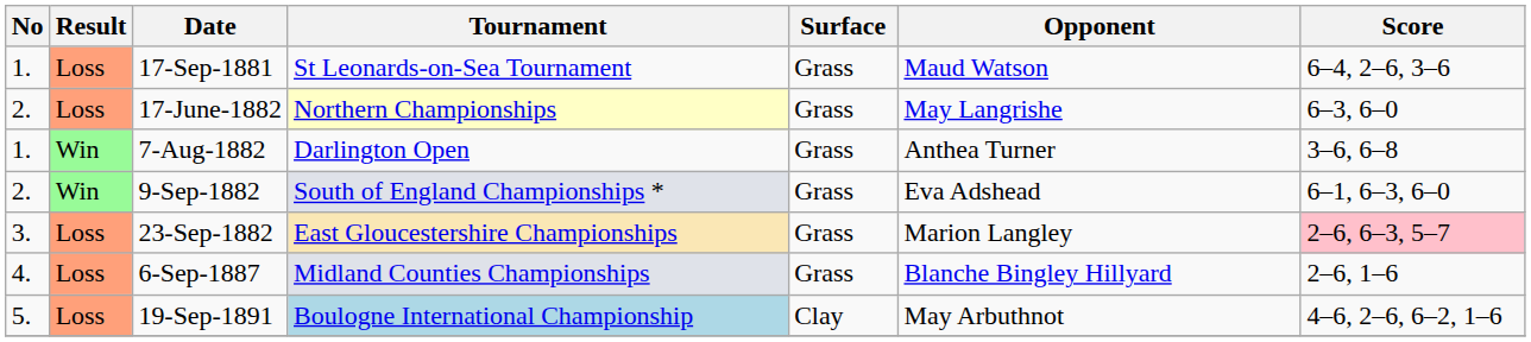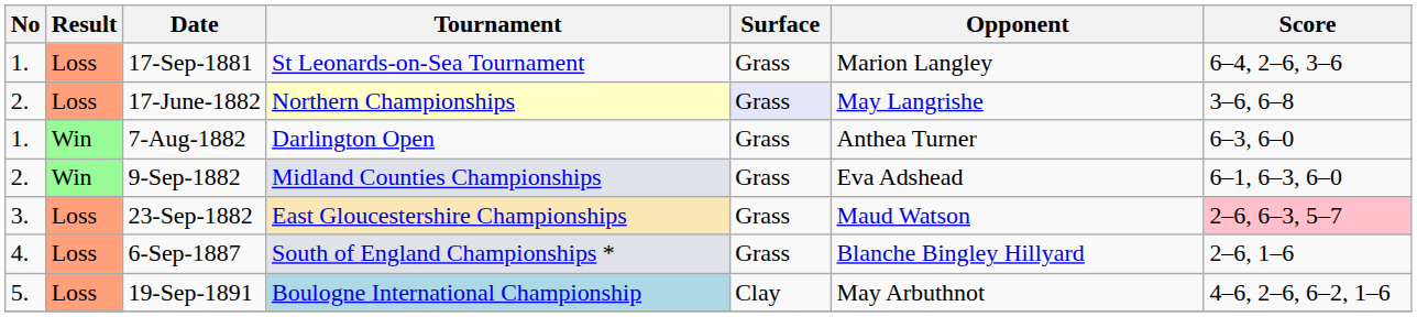 <table class="sortable wikitable">
 <tr>
 <th style="width:15px">No</th>
 <th style="width:30px">Result</th>
 <th style="width:70px">Date</th>
 <th style="width:300px">Tournament</th>
 <th style="width:60px">Surface</th>
 <th style="width:240px">Opponent</th>
 <th style="width:130px" class="unsortable">Score</th>
 </tr>
 <tr>
 <td>1.</td>
 <td style="background:#ffa07a;">Loss</td>
 <td>17‑Sep‑1881</td>
 <td><a href='#'>St Leonards-on-Sea Tournament</a></td>
 <td>Grass</td>
-<td> <a href='#'>Maud Watson</a></td>
+<td> Marion Langley</td>
 <td>6–4, 2–6, 3–6</td>
 </tr>
 <tr>
 <td>2.</td>
 <td style="background:#ffa07a;">Loss</td>
 <td>17‑June‑1882</td>
 <td style="background:#ffffc6"><a href='#'>Northern Championships</a></td>
-<td>Grass</td>
+<td style="background: lavender;">Grass</td>
 <td> <a href='#'>May Langrishe</a></td>
-<td>6–3, 6–0</td>
+<td>3–6, 6–8</td>
 </tr>
 <tr>
 <td>1.</td>
 <td style="background:#98FB98;">Win</td>
 <td>7-Aug-1882</td>
 <td><a href='#'>Darlington Open</a></td>
 <td>Grass</td>
 <td> Anthea Turner</td>
-<td>3–6, 6–8</td>
+<td>6–3, 6–0</td>
 </tr>
 <tr>
 <td>2.</td>
 <td style="background:#98FB98;">Win</td>
 <td>9-Sep-1882</td>
-<td style="background:#dfe2e9"><a href='#'>South of England Championships</a> *</td>
+<td style="background:#dfe2e9"><a href='#'>Midland Counties Championships</a></td>
 <td>Grass</td>
 <td> Eva Adshead</td>
 <td>6–1, 6–3, 6–0</td>
 </tr>
 <tr>
 <td>3.</td>
 <td style="background:#ffa07a;">Loss</td>
 <td>23-Sep-1882</td>
 <td style="background:#fae7b5"><a href='#'>East Gloucestershire Championships</a></td>
 <td>Grass</td>
-<td> Marion Langley</td>
+<td> <a href='#'>Maud Watson</a></td>
 <td style="background: pink;">2–6, 6–3, 5–7</td>
 </tr>
 <tr>
 <td>4.</td>
 <td style="background:#ffa07a;">Loss</td>
 <td>6-Sep-1887</td>
-<td style="background:#dfe2e9"><a href='#'>Midland Counties Championships</a></td>
+<td style="background:#dfe2e9"><a href='#'>South of England Championships</a> *</td>
 <td>Grass</td>
 <td> <a href='#'>Blanche Bingley Hillyard</a></td>
 <td>2–6, 1–6</td>
 </tr>
 <tr>
 <td>5.</td>
 <td style="background:#ffa07a;">Loss</td>
 <td>19-Sep-1891</td>
 <td style="background:#add8e6"><a href='#'>Boulogne International Championship</a></td>
 <td>Clay</td>
 <td> May Arbuthnot</td>
 <td>4–6, 2–6, 6–2, 1–6</td>
 </tr>
 <tr>
 </tr>
 </table>
